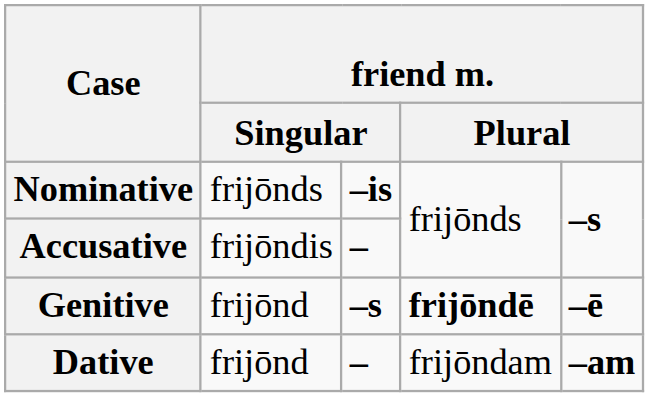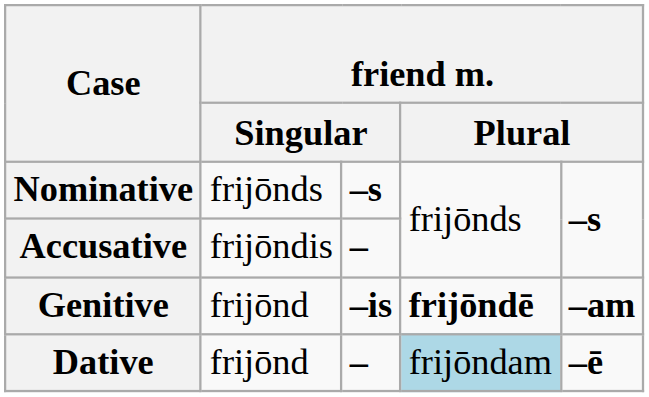 <table class="wikitable">
 <tr>
 <th rowspan="2">Case</th>
 <th colspan="4"><br> friend m.</th>
 </tr>
 <tr>
 <th colspan="2"><strong>Singular</strong></th>
 <th colspan="2"><strong>Plural</strong></th>
 </tr>
 <tr>
 <th><strong>Nominative</strong></th>
 <td>frijōnds</td>
-<td><strong>–is</strong></td>
+<td><strong>–s</strong></td>
 <td rowspan="2">frijōnds</td>
 <td rowspan="2"><strong>–s</strong></td>
 </tr>
 <tr>
 <th><strong>Accusative</strong></th>
 <td>frijōndis</td>
 <td><strong>–</strong></td>
 </tr>
 <tr>
 <th><strong>Genitive</strong></th>
 <td>frijōnd</td>
-<td><strong>–s</strong></td>
+<td><strong>–is</strong></td>
 <td><strong>frijōndē</strong></td>
-<td><strong>–ē</strong></td>
+<td><strong>–am</strong></td>
 </tr>
 <tr>
 <th><strong>Dative</strong></th>
 <td>frijōnd</td>
 <td><strong>–</strong></td>
-<td>frijōndam</td>
-<td><strong>–am</strong></td>
+<td style="background: lightblue;">frijōndam</td>
+<td><strong>–ē</strong></td>
 </tr>
 </table>
